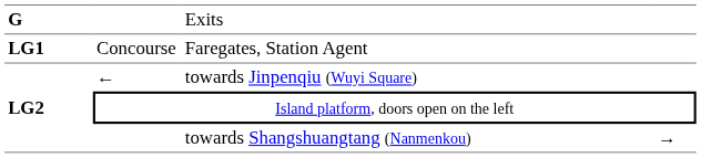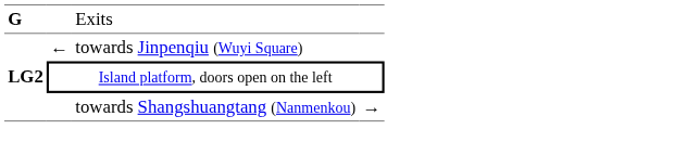 <table table border=0 cellspacing=0 cellpadding=3>
 <tr>
 <td style="border-bottom:solid 1px gray; border-top:solid 1px gray;" valign=top><strong>G</strong></td>
 <td style="border-bottom:solid 1px gray; border-top:solid 1px gray;" valign=top></td>
 <td style="border-bottom:solid 1px gray; border-top:solid 1px gray;" valign=top>Exits</td>
 <td style="border-bottom:solid 1px gray; border-top:solid 1px gray;" valign=top></td>
-</tr>
-<tr>
-<td style="border-bottom:solid 1px gray;" width=70><strong>LG1</strong></td>
-<td style="border-bottom:solid 1px gray;" width=70>Concourse</td>
-<td style="border-bottom:solid 1px gray;" width=400>Faregates, Station Agent</td>
-<td style="border-bottom:solid 1px gray;" width=30></td>
 </tr>
 <tr>
 <td style="border-bottom:solid 1px gray;" rowspan=3><strong>LG2</strong></td>
 <td>←</td>
 <td> towards <a href='#'>Jinpenqiu</a> <small>(<a href='#'>Wuyi Square</a>)</small></td>
 <td></td>
 </tr>
 <tr>
 <td style="border-right:solid 2px black;border-left:solid 2px black;border-top:solid 2px black;border-bottom:solid 2px black;text-align:center;" colspan=3><small><a href='#'>Island platform</a>, doors open on the left</small></td>
 </tr>
 <tr>
 <td style="border-bottom:solid 1px gray;"></td>
 <td style="border-bottom:solid 1px gray;"> towards <a href='#'>Shangshuangtang</a> <small>(<a href='#'>Nanmenkou</a>)</small></td>
 <td style="border-bottom:solid 1px gray;">→</td>
 </tr>
 <tr>
 </tr>
 </table>
